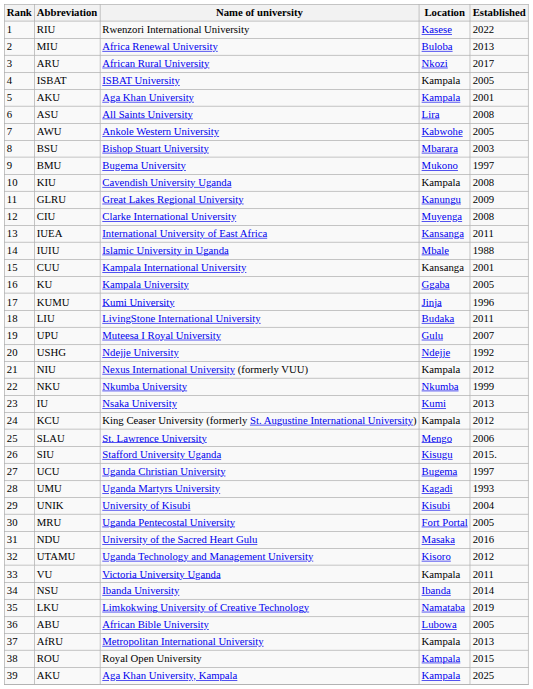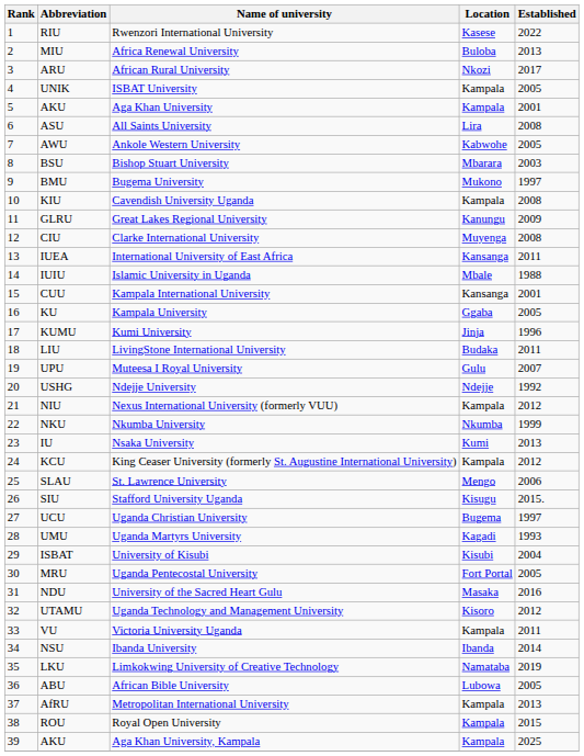 <table class="wikitable sortable">
 <tr>
 <th>Rank</th>
 <th>Abbreviation</th>
 <th>Name of university</th>
 <th>Location</th>
 <th>Established</th>
 </tr>
 <tr>
 <td>1</td>
 <td>RIU</td>
 <td>Rwenzori International University</td>
 <td><a href='#'>Kasese</a></td>
 <td>2022</td>
 </tr>
 <tr>
 <td>2</td>
 <td>MIU</td>
 <td><a href='#'>Africa Renewal University</a></td>
 <td><a href='#'>Buloba</a></td>
 <td>2013</td>
 </tr>
 <tr>
 <td>3</td>
 <td>ARU</td>
 <td><a href='#'>African Rural University</a></td>
 <td><a href='#'>Nkozi</a></td>
 <td>2017</td>
 </tr>
 <tr>
 <td>4</td>
-<td>ISBAT</td>
+<td>UNIK</td>
 <td><a href='#'>ISBAT University</a></td>
 <td>Kampala</td>
 <td>2005</td>
 </tr>
 <tr>
 <td>5</td>
 <td>AKU</td>
 <td><a href='#'>Aga Khan University</a></td>
 <td><a href='#'>Kampala</a></td>
 <td>2001</td>
 </tr>
 <tr>
 <td>6</td>
 <td>ASU</td>
 <td><a href='#'>All Saints University</a></td>
 <td><a href='#'>Lira</a></td>
 <td>2008</td>
 </tr>
 <tr>
 <td>7</td>
 <td>AWU</td>
 <td><a href='#'>Ankole Western University</a></td>
 <td><a href='#'>Kabwohe</a></td>
 <td>2005</td>
 </tr>
 <tr>
 <td>8</td>
 <td>BSU</td>
 <td><a href='#'>Bishop Stuart University</a></td>
 <td><a href='#'>Mbarara</a></td>
 <td>2003</td>
 </tr>
 <tr>
 <td>9</td>
 <td>BMU</td>
 <td><a href='#'>Bugema University</a></td>
 <td><a href='#'>Mukono</a></td>
 <td>1997</td>
 </tr>
 <tr>
 <td>10</td>
 <td>KIU</td>
 <td><a href='#'>Cavendish University Uganda</a></td>
 <td>Kampala</td>
 <td>2008</td>
 </tr>
 <tr>
 <td>11</td>
 <td>GLRU</td>
 <td><a href='#'>Great Lakes Regional University</a></td>
 <td><a href='#'>Kanungu</a></td>
 <td>2009</td>
 </tr>
 <tr>
 <td>12</td>
 <td>CIU</td>
 <td><a href='#'>Clarke International University</a></td>
 <td><a href='#'>Muyenga</a></td>
 <td>2008</td>
 </tr>
 <tr>
 <td>13</td>
 <td>IUEA</td>
 <td><a href='#'>International University of East Africa</a></td>
 <td><a href='#'>Kansanga</a></td>
 <td>2011</td>
 </tr>
 <tr>
 <td>14</td>
 <td>IUIU</td>
 <td><a href='#'>Islamic University in Uganda</a></td>
 <td><a href='#'>Mbale</a></td>
 <td>1988</td>
 </tr>
 <tr>
 <td>15</td>
 <td>CUU</td>
 <td><a href='#'>Kampala International University</a></td>
 <td>Kansanga</td>
 <td>2001</td>
 </tr>
 <tr>
 <td>16</td>
 <td>KU</td>
 <td><a href='#'>Kampala University</a></td>
 <td><a href='#'>Ggaba</a></td>
 <td>2005</td>
 </tr>
 <tr>
 <td>17</td>
 <td>KUMU</td>
 <td><a href='#'>Kumi University</a></td>
 <td><a href='#'>Jinja</a></td>
 <td>1996</td>
 </tr>
 <tr>
 <td>18</td>
 <td>LIU</td>
 <td><a href='#'>LivingStone International University</a></td>
 <td><a href='#'>Budaka</a></td>
 <td>2011</td>
 </tr>
 <tr>
 <td>19</td>
 <td>UPU</td>
 <td><a href='#'>Muteesa I Royal University</a></td>
 <td><a href='#'>Gulu</a></td>
 <td>2007</td>
 </tr>
 <tr>
 <td>20</td>
 <td>USHG</td>
 <td><a href='#'>Ndejje University</a></td>
 <td><a href='#'>Ndejje</a></td>
 <td>1992</td>
 </tr>
 <tr>
 <td>21</td>
 <td>NIU</td>
 <td><a href='#'>Nexus International University</a> (formerly VUU)</td>
 <td>Kampala</td>
 <td>2012</td>
 </tr>
 <tr>
 <td>22</td>
 <td>NKU</td>
 <td><a href='#'>Nkumba University</a></td>
 <td><a href='#'>Nkumba</a></td>
 <td>1999</td>
 </tr>
 <tr>
 <td>23</td>
 <td>IU</td>
 <td><a href='#'>Nsaka University</a></td>
 <td><a href='#'>Kumi</a></td>
 <td>2013</td>
 </tr>
 <tr>
 <td>24</td>
 <td>KCU</td>
 <td>King Ceaser University (formerly <a href='#'>St. Augustine International University</a>)</td>
 <td>Kampala</td>
 <td>2012</td>
 </tr>
 <tr>
 <td>25</td>
 <td>SLAU</td>
 <td><a href='#'>St. Lawrence University</a></td>
 <td><a href='#'>Mengo</a></td>
 <td>2006</td>
 </tr>
 <tr>
 <td>26</td>
 <td>SIU</td>
 <td><a href='#'>Stafford University Uganda</a></td>
 <td><a href='#'>Kisugu</a></td>
 <td>2015.</td>
 </tr>
 <tr>
 <td>27</td>
 <td>UCU</td>
 <td><a href='#'>Uganda Christian University</a></td>
 <td><a href='#'>Bugema</a></td>
 <td>1997</td>
 </tr>
 <tr>
 <td>28</td>
 <td>UMU</td>
 <td><a href='#'>Uganda Martyrs University</a></td>
 <td><a href='#'>Kagadi</a></td>
 <td>1993</td>
 </tr>
 <tr>
 <td>29</td>
-<td>UNIK</td>
+<td>ISBAT</td>
 <td><a href='#'>University of Kisubi</a></td>
 <td><a href='#'>Kisubi</a></td>
 <td>2004</td>
 </tr>
 <tr>
 <td>30</td>
 <td>MRU</td>
 <td><a href='#'>Uganda Pentecostal University</a></td>
 <td><a href='#'>Fort Portal</a></td>
 <td>2005</td>
 </tr>
 <tr>
 <td>31</td>
 <td>NDU</td>
 <td><a href='#'>University of the Sacred Heart Gulu</a></td>
 <td><a href='#'>Masaka</a></td>
 <td>2016</td>
 </tr>
 <tr>
 <td>32</td>
 <td>UTAMU</td>
 <td><a href='#'>Uganda Technology and Management University</a></td>
 <td><a href='#'>Kisoro</a></td>
 <td>2012</td>
 </tr>
 <tr>
 <td>33</td>
 <td>VU</td>
 <td><a href='#'>Victoria University Uganda</a></td>
 <td>Kampala</td>
 <td>2011</td>
 </tr>
 <tr>
 <td>34</td>
 <td>NSU</td>
 <td><a href='#'>Ibanda University</a></td>
 <td><a href='#'>Ibanda</a></td>
 <td>2014</td>
 </tr>
 <tr>
 <td>35</td>
 <td>LKU</td>
 <td><a href='#'>Limkokwing University of Creative Technology</a></td>
 <td><a href='#'>Namataba</a></td>
 <td>2019</td>
 </tr>
 <tr>
 <td>36</td>
 <td>ABU</td>
 <td><a href='#'>African Bible University</a></td>
 <td><a href='#'>Lubowa</a></td>
 <td>2005</td>
 </tr>
 <tr>
 <td>37</td>
 <td>AfRU</td>
 <td><a href='#'>Metropolitan International University</a></td>
 <td>Kampala</td>
 <td>2013</td>
 </tr>
 <tr>
 <td>38</td>
 <td>ROU</td>
 <td>Royal Open University</td>
 <td><a href='#'>Kampala</a></td>
 <td>2015</td>
 </tr>
 <tr>
 <td>39</td>
 <td>AKU</td>
 <td><a href='#'>Aga Khan University, Kampala</a></td>
 <td><a href='#'>Kampala</a></td>
 <td>2025</td>
 </tr>
 <tr>
 </tr>
 </table>
